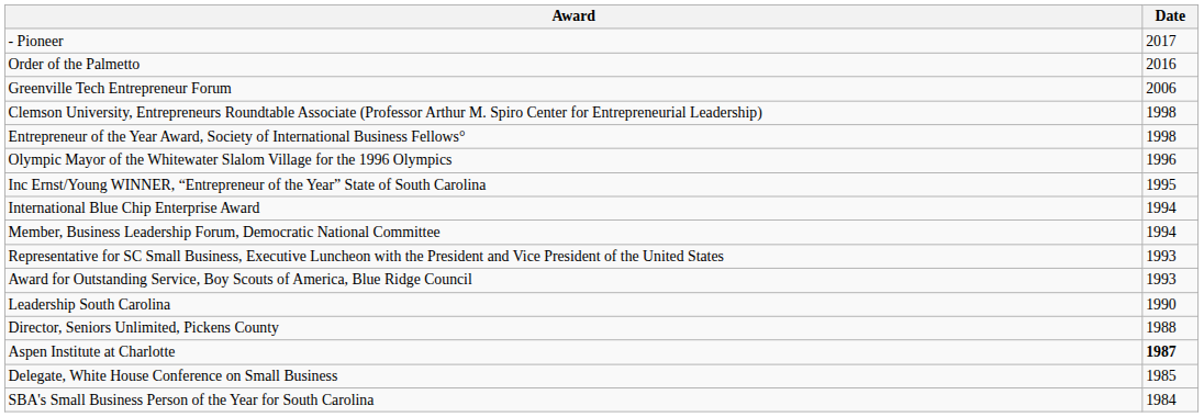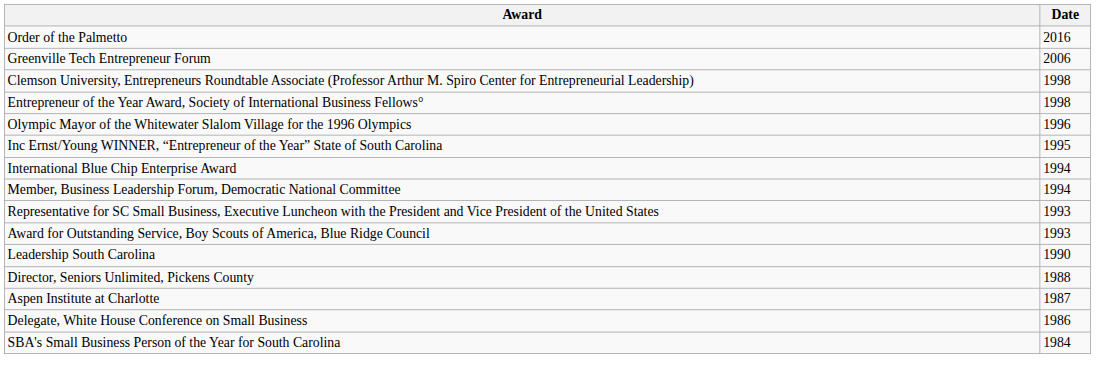 <table class=wikitable style="width:100%">
 <tr>
 <th>Award</th>
 <th>Date</th>
-</tr>
-<tr>
-<td> - Pioneer</td>
-<td>2017</td>
 </tr>
 <tr>
 <td>Order of the Palmetto</td>
 <td>2016</td>
 </tr>
 <tr>
 <td>Greenville Tech Entrepreneur Forum</td>
 <td>2006</td>
 </tr>
 <tr>
 <td>Clemson University, Entrepreneurs Roundtable Associate (Professor Arthur M. Spiro Center for Entrepreneurial Leadership)</td>
 <td>1998</td>
 </tr>
 <tr>
 <td>Entrepreneur of the Year Award, Society of International Business Fellows°</td>
 <td>1998</td>
 </tr>
 <tr>
 <td>Olympic Mayor of the Whitewater Slalom Village for the 1996 Olympics</td>
 <td>1996</td>
 </tr>
 <tr>
 <td>Inc Ernst/Young WINNER, “Entrepreneur of the Year” State of South Carolina</td>
 <td>1995</td>
 </tr>
 <tr>
 <td>International Blue Chip Enterprise Award</td>
 <td>1994</td>
 </tr>
 <tr>
 <td>Member, Business Leadership Forum, Democratic National Committee</td>
 <td>1994</td>
 </tr>
 <tr>
 <td>Representative for SC Small Business, Executive Luncheon with the President and Vice President of the United States</td>
 <td>1993</td>
 </tr>
 <tr>
 <td>Award for Outstanding Service, Boy Scouts of America, Blue Ridge Council</td>
 <td>1993</td>
 </tr>
 <tr>
 <td>Leadership South Carolina</td>
 <td>1990</td>
 </tr>
 <tr>
 <td>Director, Seniors Unlimited, Pickens County</td>
 <td>1988</td>
 </tr>
 <tr>
 <td>Aspen Institute at Charlotte</td>
-<td><strong>1987</strong></td>
+<td>1987</td>
 </tr>
 <tr>
 <td>Delegate, White House Conference on Small Business</td>
-<td>1985</td>
+<td>1986</td>
 </tr>
 <tr>
 <td>SBA's Small Business Person of the Year for South Carolina</td>
 <td>1984</td>
 </tr>
 </table>
